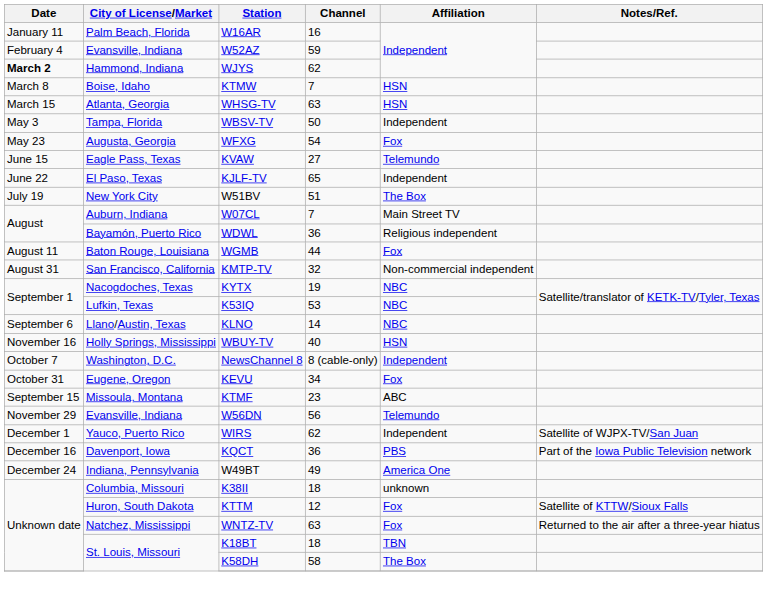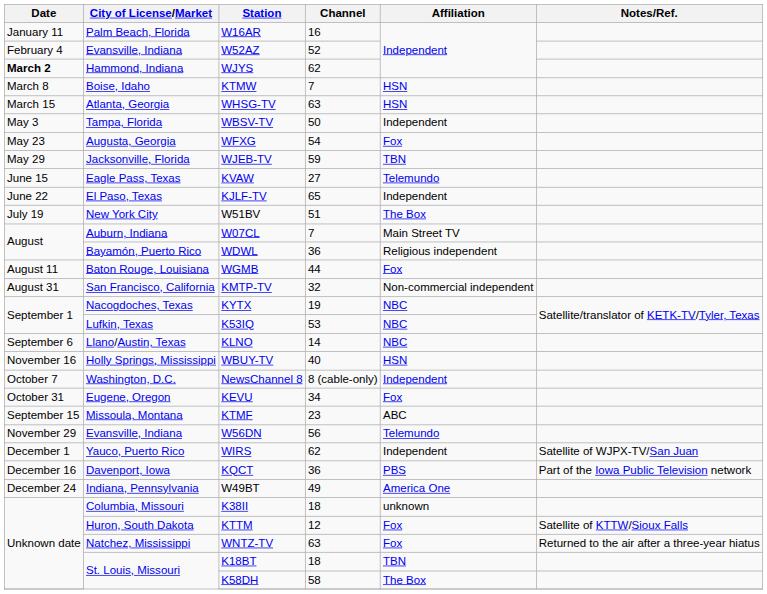 <table class="wikitable sortable">
 <tr>
 <th>Date</th>
 <th><a href='#'>City of License</a>/<a href='#'>Market</a></th>
 <th><a href='#'>Station</a></th>
 <th>Channel</th>
 <th>Affiliation</th>
 <th>Notes/Ref.</th>
 </tr>
 <tr>
 <td>January 11</td>
 <td><a href='#'>Palm Beach, Florida</a></td>
 <td><a href='#'>W16AR</a></td>
 <td>16</td>
 <td rowspan="3"><a href='#'>Independent</a></td>
 <td></td>
 </tr>
 <tr>
 <td>February 4</td>
 <td><a href='#'>Evansville, Indiana</a></td>
 <td><a href='#'>W52AZ</a></td>
-<td>59</td>
+<td>52</td>
 <td></td>
 </tr>
 <tr>
 <td><strong>March 2</strong></td>
 <td><a href='#'>Hammond, Indiana</a> <br> </td>
 <td><a href='#'>WJYS</a></td>
 <td>62</td>
 <td></td>
 </tr>
 <tr>
 <td>March 8</td>
 <td><a href='#'>Boise, Idaho</a></td>
 <td><a href='#'>KTMW</a></td>
 <td>7</td>
 <td><a href='#'>HSN</a></td>
 <td></td>
 </tr>
 <tr>
 <td>March 15</td>
 <td><a href='#'>Atlanta, Georgia</a></td>
 <td><a href='#'>WHSG-TV</a></td>
 <td>63</td>
 <td><a href='#'>HSN</a></td>
 <td></td>
 </tr>
 <tr>
 <td>May 3</td>
 <td><a href='#'>Tampa, Florida</a></td>
 <td><a href='#'>WBSV-TV</a></td>
 <td>50</td>
 <td>Independent</td>
 <td></td>
 </tr>
 <tr>
 <td>May 23</td>
 <td><a href='#'>Augusta, Georgia</a></td>
 <td><a href='#'>WFXG</a></td>
 <td>54</td>
 <td><a href='#'>Fox</a></td>
+<td></td>
+</tr>
+<tr>
+<td>May 29</td>
+<td><a href='#'>Jacksonville, Florida</a></td>
+<td><a href='#'>WJEB-TV</a></td>
+<td>59</td>
+<td><a href='#'>TBN</a></td>
 <td></td>
 </tr>
 <tr>
 <td>June 15</td>
 <td><a href='#'>Eagle Pass, Texas</a></td>
 <td><a href='#'>KVAW</a></td>
 <td>27</td>
 <td><a href='#'>Telemundo</a></td>
 <td></td>
 </tr>
 <tr>
 <td>June 22</td>
 <td><a href='#'>El Paso, Texas</a></td>
 <td><a href='#'>KJLF-TV</a></td>
 <td>65</td>
 <td>Independent</td>
 <td></td>
 </tr>
 <tr>
 <td>July 19</td>
 <td><a href='#'>New York City</a></td>
 <td>W51BV</td>
 <td>51</td>
 <td><a href='#'>The Box</a></td>
 <td></td>
 </tr>
 <tr>
 <td rowspan=2>August</td>
 <td><a href='#'>Auburn, Indiana</a></td>
 <td><a href='#'>W07CL</a></td>
 <td>7</td>
 <td>Main Street TV</td>
 <td></td>
 </tr>
 <tr>
 <td><a href='#'>Bayamón, Puerto Rico</a></td>
 <td><a href='#'>WDWL</a></td>
 <td>36</td>
 <td>Religious independent</td>
 <td></td>
 </tr>
 <tr>
 <td>August 11</td>
 <td><a href='#'>Baton Rouge, Louisiana</a></td>
 <td><a href='#'>WGMB</a></td>
 <td>44</td>
 <td><a href='#'>Fox</a></td>
 <td></td>
 </tr>
 <tr>
 <td>August 31</td>
 <td><a href='#'>San Francisco, California</a></td>
 <td><a href='#'>KMTP-TV</a></td>
 <td>32</td>
 <td>Non-commercial independent</td>
 <td></td>
 </tr>
 <tr>
 <td rowspan=2>September 1</td>
 <td><a href='#'>Nacogdoches, Texas</a></td>
 <td><a href='#'>KYTX</a></td>
 <td>19</td>
 <td><a href='#'>NBC</a></td>
 <td rowspan=2>Satellite/translator of <a href='#'>KETK-TV</a>/<a href='#'>Tyler, Texas</a></td>
 </tr>
 <tr>
 <td><a href='#'>Lufkin, Texas</a></td>
 <td><a href='#'>K53IQ</a></td>
 <td>53</td>
 <td><a href='#'>NBC</a></td>
 </tr>
 <tr>
 <td>September 6</td>
 <td><a href='#'>Llano</a>/<a href='#'>Austin, Texas</a></td>
 <td><a href='#'>KLNO</a></td>
 <td>14</td>
 <td><a href='#'>NBC</a></td>
 <td></td>
 </tr>
 <tr>
 <td>November 16</td>
 <td><a href='#'>Holly Springs, Mississippi</a> <br> </td>
 <td><a href='#'>WBUY-TV</a></td>
 <td>40</td>
 <td><a href='#'>HSN</a></td>
 <td></td>
 </tr>
 <tr>
 <td>October 7</td>
 <td><a href='#'>Washington, D.C.</a></td>
 <td><a href='#'>NewsChannel 8</a></td>
 <td>8 (cable-only)</td>
 <td><a href='#'>Independent</a></td>
 <td></td>
 </tr>
 <tr>
 <td>October 31</td>
 <td><a href='#'>Eugene, Oregon</a></td>
 <td><a href='#'>KEVU</a></td>
 <td>34</td>
 <td><a href='#'>Fox</a></td>
 <td></td>
 </tr>
 <tr>
 <td>September 15</td>
 <td><a href='#'>Missoula, Montana</a></td>
 <td><a href='#'>KTMF</a></td>
 <td>23</td>
 <td>ABC</td>
 <td></td>
 </tr>
 <tr>
 <td>November 29</td>
 <td><a href='#'>Evansville, Indiana</a></td>
 <td><a href='#'>W56DN</a></td>
 <td>56</td>
 <td><a href='#'>Telemundo</a></td>
 <td></td>
 </tr>
 <tr>
 <td>December 1</td>
 <td><a href='#'>Yauco, Puerto Rico</a></td>
 <td><a href='#'>WIRS</a></td>
 <td>62</td>
 <td>Independent</td>
 <td>Satellite of WJPX-TV/<a href='#'>San Juan</a></td>
 </tr>
 <tr>
 <td>December 16</td>
 <td><a href='#'>Davenport, Iowa</a></td>
 <td><a href='#'>KQCT</a></td>
 <td>36</td>
 <td><a href='#'>PBS</a></td>
 <td>Part of the <a href='#'>Iowa Public Television</a> network</td>
 </tr>
 <tr>
 <td>December 24</td>
 <td><a href='#'>Indiana, Pennsylvania</a></td>
 <td>W49BT</td>
 <td>49</td>
 <td><a href='#'>America One</a></td>
 <td></td>
 </tr>
 <tr>
 <td rowspan=5>Unknown date</td>
 <td><a href='#'>Columbia, Missouri</a></td>
 <td><a href='#'>K38II</a></td>
 <td>18</td>
 <td>unknown</td>
 <td></td>
 </tr>
 <tr>
 <td><a href='#'>Huron, South Dakota</a></td>
 <td><a href='#'>KTTM</a></td>
 <td>12</td>
 <td><a href='#'>Fox</a></td>
 <td>Satellite of <a href='#'>KTTW</a>/<a href='#'>Sioux Falls</a></td>
 </tr>
 <tr>
 <td><a href='#'>Natchez, Mississippi</a></td>
 <td><a href='#'>WNTZ-TV</a></td>
 <td>63</td>
 <td><a href='#'>Fox</a></td>
 <td>Returned to the air after a three-year hiatus</td>
 </tr>
 <tr>
 <td rowspan=3><a href='#'>St. Louis, Missouri</a></td>
 <td><a href='#'>K18BT</a></td>
 <td>18</td>
 <td><a href='#'>TBN</a></td>
 <td></td>
 </tr>
 <tr>
 <td><a href='#'>K58DH</a></td>
 <td>58</td>
 <td><a href='#'>The Box</a></td>
 <td></td>
 </tr>
 <tr>
 </tr>
 </table>
